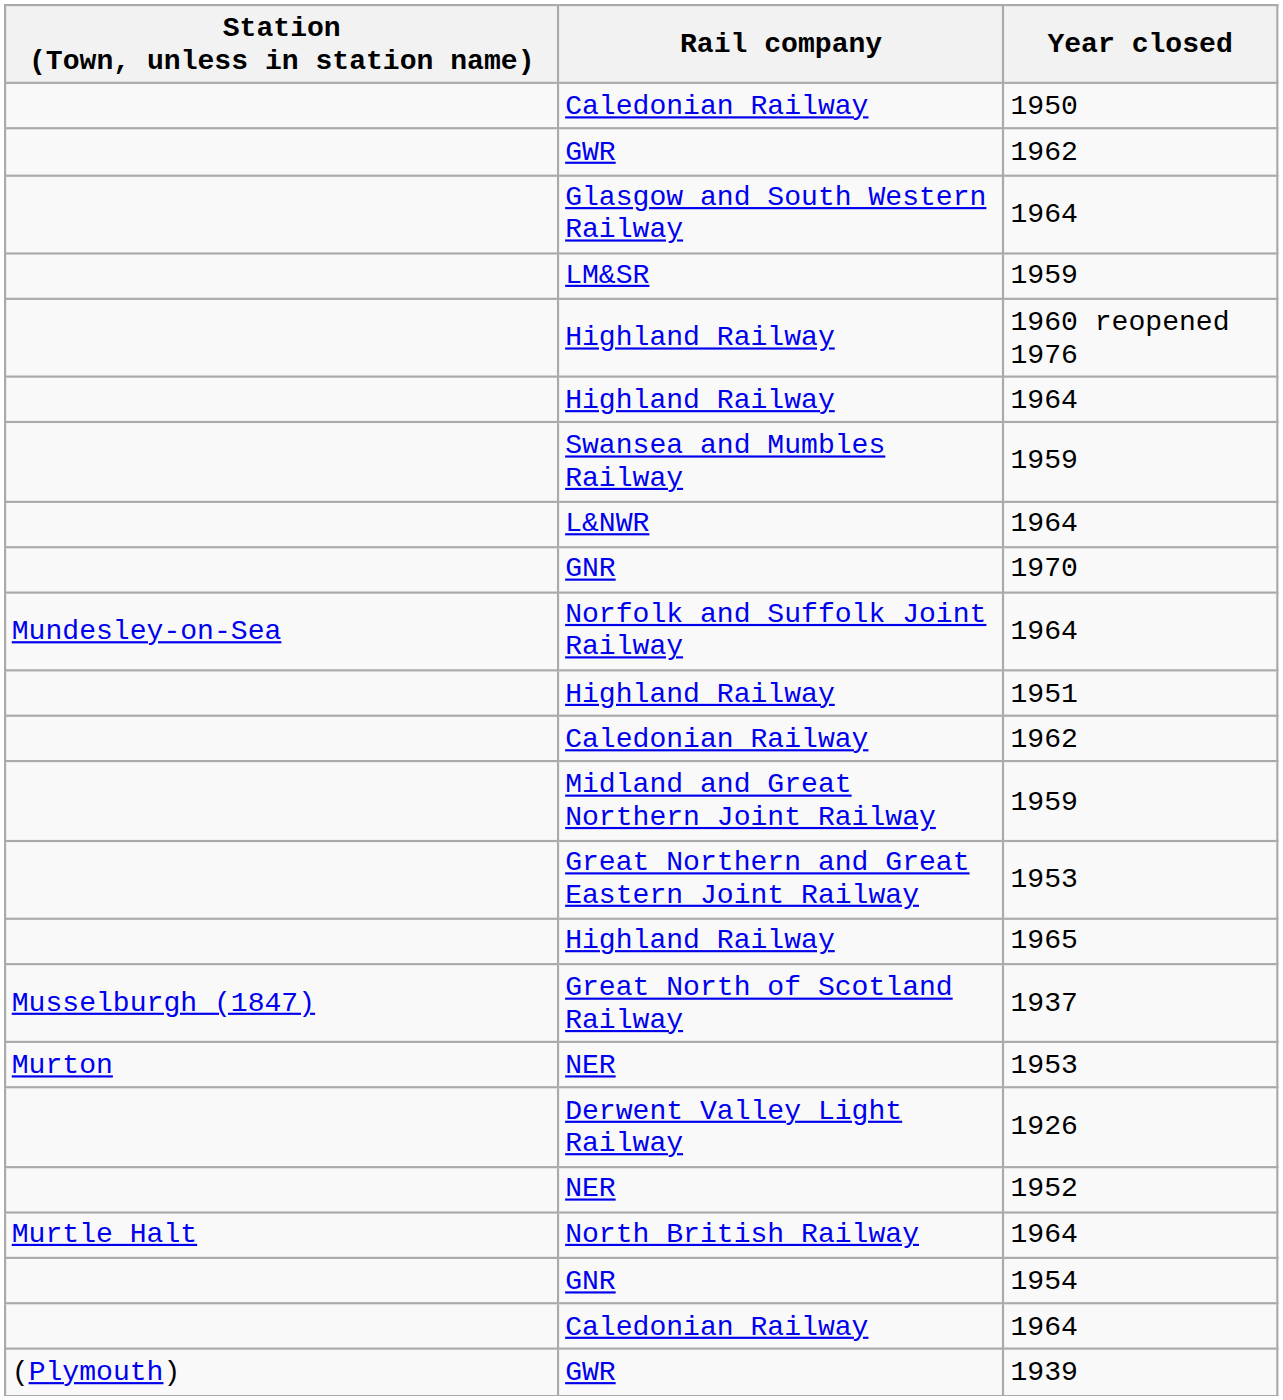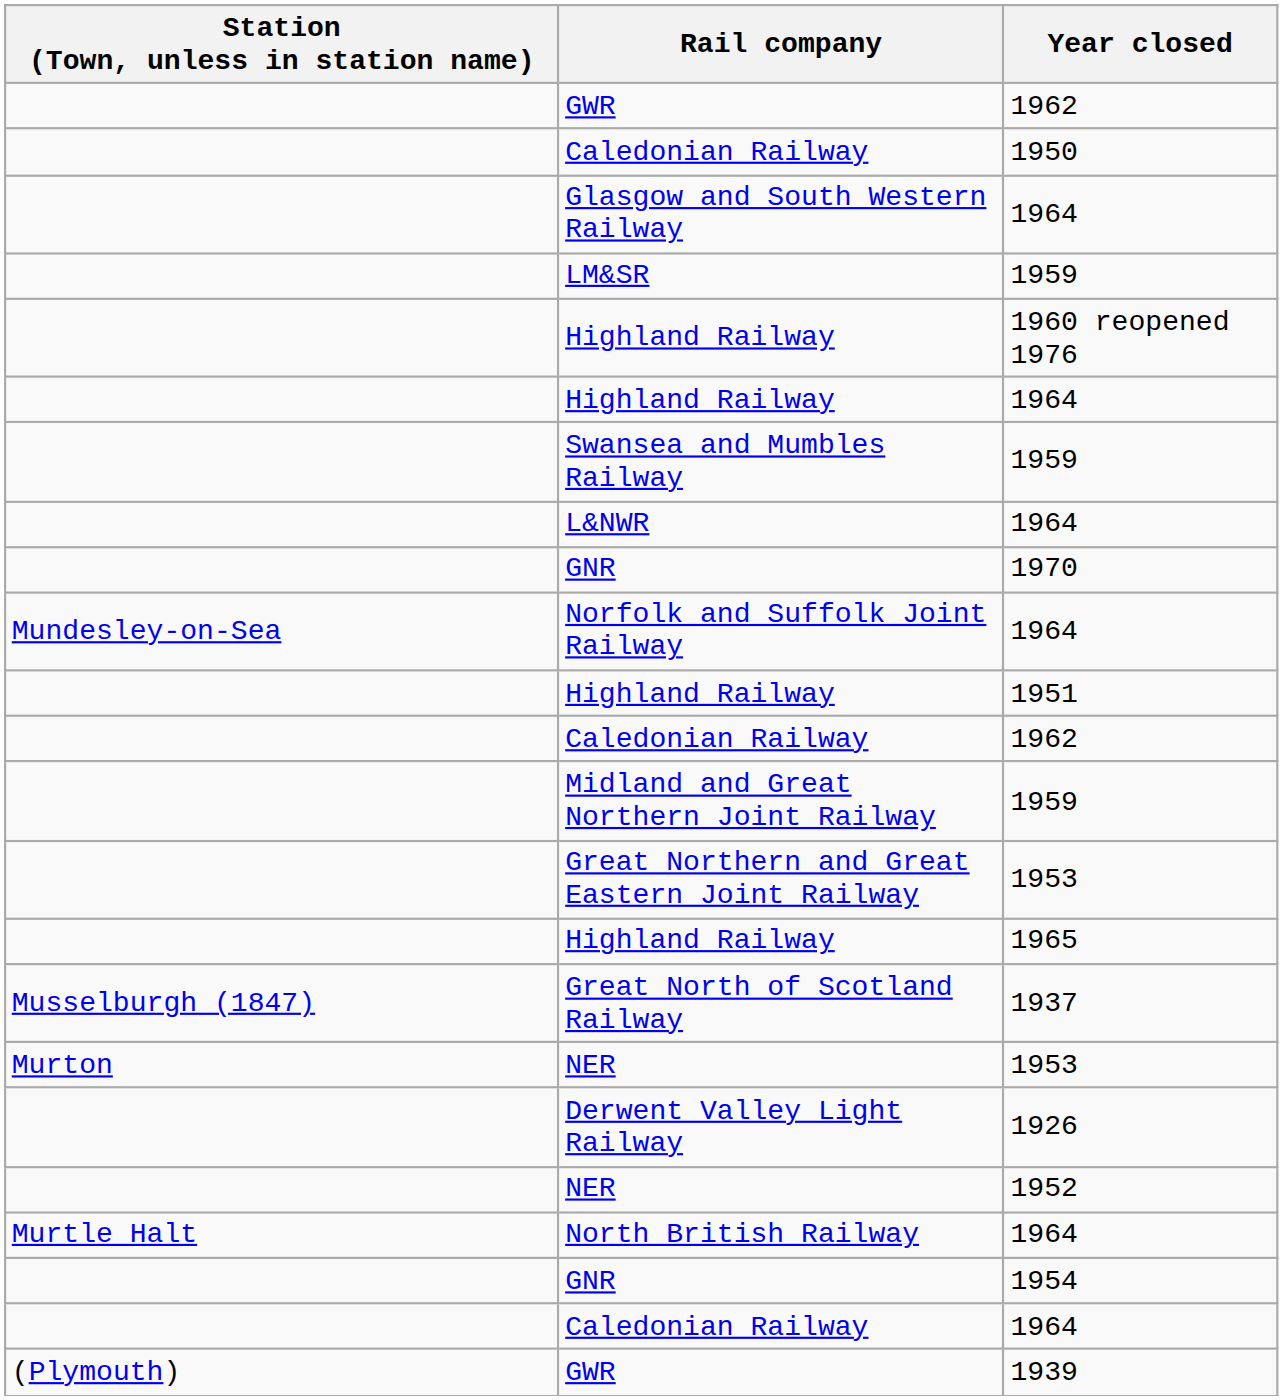 <table class="wikitable sortable">
 <tr>
 <th style="width:250px">Station<br>(Town, unless in station name)</th>
 <th style="width:200px">Rail company</th>
 <th style="width:120px">Year closed</th>
 </tr>
 <tr>
 <td></td>
-<td><a href='#'>Caledonian Railway</a></td>
-<td>1950</td>
+<td><a href='#'>GWR</a></td>
+<td>1962</td>
 </tr>
 <tr>
 <td></td>
-<td><a href='#'>GWR</a></td>
-<td>1962</td>
+<td><a href='#'>Caledonian Railway</a></td>
+<td>1950</td>
 </tr>
 <tr>
 <td></td>
 <td><a href='#'>Glasgow and South Western Railway</a></td>
 <td>1964</td>
 </tr>
 <tr>
 <td></td>
 <td><a href='#'>LM&SR</a></td>
 <td>1959</td>
 </tr>
 <tr>
 <td></td>
 <td><a href='#'>Highland Railway</a></td>
 <td>1960 reopened 1976</td>
 </tr>
 <tr>
 <td></td>
 <td><a href='#'>Highland Railway</a></td>
 <td>1964</td>
 </tr>
 <tr>
 <td></td>
 <td><a href='#'>Swansea and Mumbles Railway</a></td>
 <td>1959</td>
 </tr>
 <tr>
 <td></td>
 <td><a href='#'>L&NWR</a></td>
 <td>1964</td>
 </tr>
 <tr>
 <td></td>
 <td><a href='#'>GNR</a></td>
 <td>1970</td>
 </tr>
 <tr>
 <td><a href='#'>Mundesley-on-Sea</a></td>
 <td><a href='#'>Norfolk and Suffolk Joint Railway</a></td>
 <td>1964</td>
 </tr>
 <tr>
 <td></td>
 <td><a href='#'>Highland Railway</a></td>
 <td>1951</td>
 </tr>
 <tr>
 <td></td>
 <td><a href='#'>Caledonian Railway</a></td>
 <td>1962</td>
 </tr>
 <tr>
 <td></td>
 <td><a href='#'>Midland and Great Northern Joint Railway</a></td>
 <td>1959</td>
 </tr>
 <tr>
 <td></td>
 <td><a href='#'>Great Northern and Great Eastern Joint Railway</a></td>
 <td>1953</td>
 </tr>
 <tr>
 <td></td>
 <td><a href='#'>Highland Railway</a></td>
 <td>1965</td>
 </tr>
 <tr>
 <td><a href='#'>Musselburgh (1847)</a></td>
 <td><a href='#'>Great North of Scotland Railway</a></td>
 <td>1937</td>
 </tr>
 <tr>
 <td><a href='#'>Murton</a></td>
 <td><a href='#'>NER</a></td>
 <td>1953</td>
 </tr>
 <tr>
 <td></td>
 <td><a href='#'>Derwent Valley Light Railway</a></td>
 <td>1926</td>
 </tr>
 <tr>
 <td></td>
 <td><a href='#'>NER</a></td>
 <td>1952</td>
 </tr>
 <tr>
 <td><a href='#'>Murtle Halt</a></td>
 <td><a href='#'>North British Railway</a></td>
 <td>1964</td>
 </tr>
 <tr>
 <td></td>
 <td><a href='#'>GNR</a></td>
 <td>1954</td>
 </tr>
 <tr>
 <td></td>
 <td><a href='#'>Caledonian Railway</a></td>
 <td>1964</td>
 </tr>
 <tr>
 <td> (<a href='#'>Plymouth</a>)</td>
 <td><a href='#'>GWR</a></td>
 <td>1939</td>
 </tr>
 <tr>
 </tr>
 </table>
